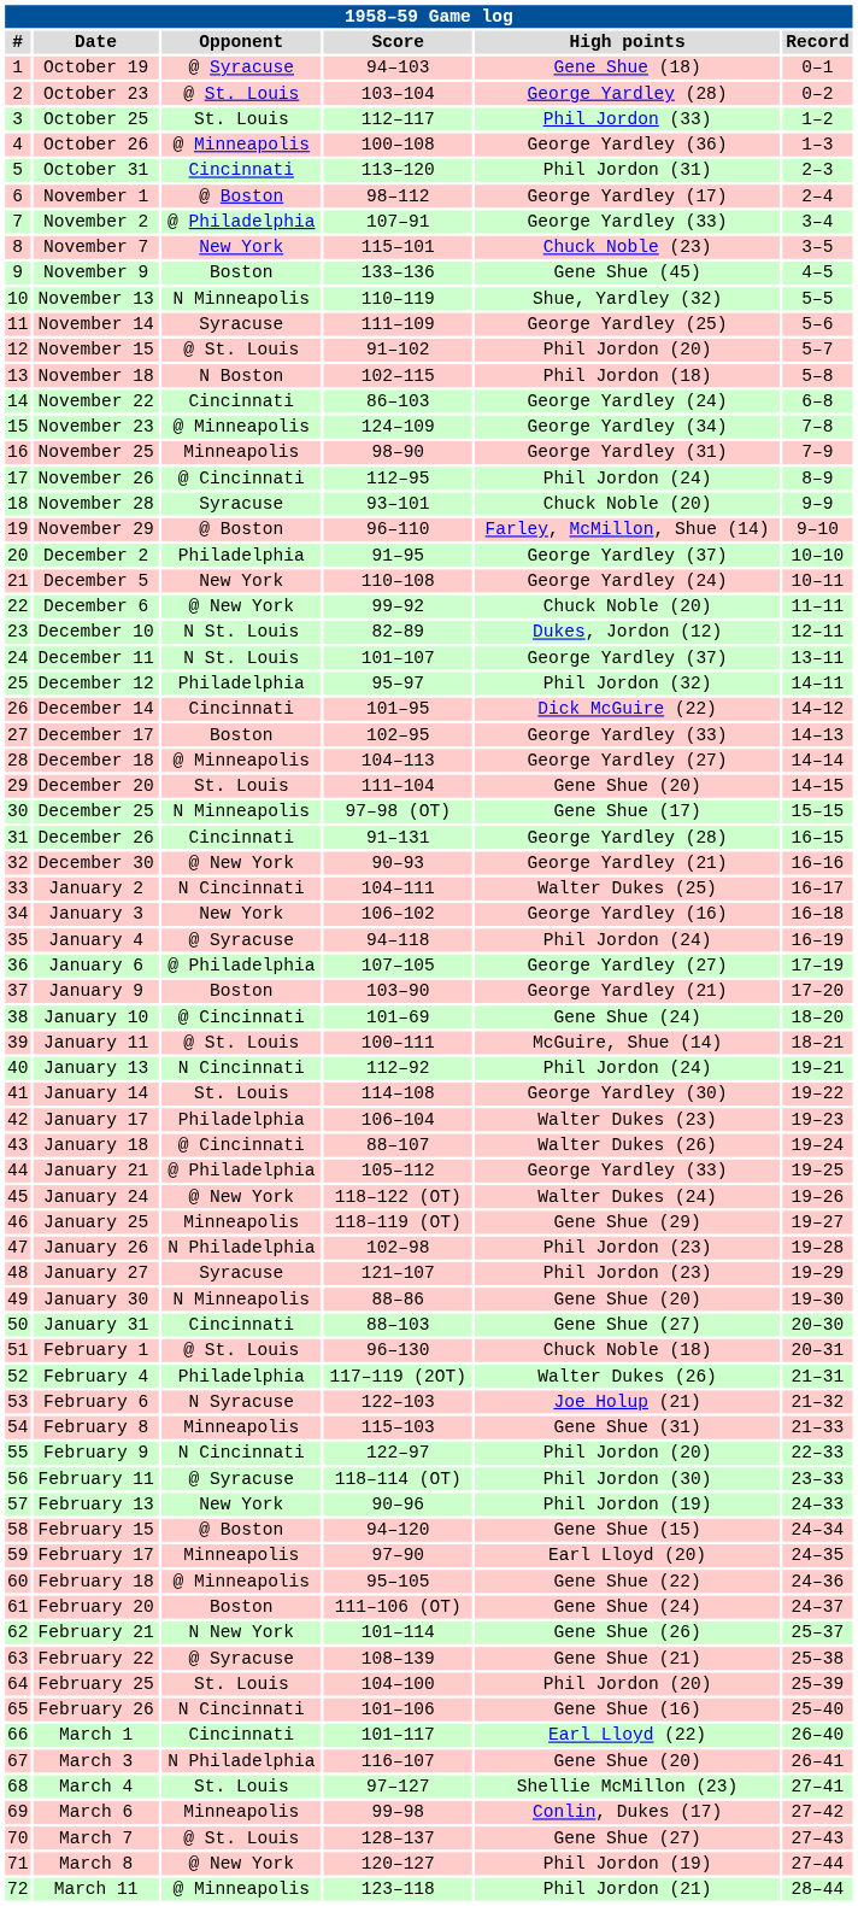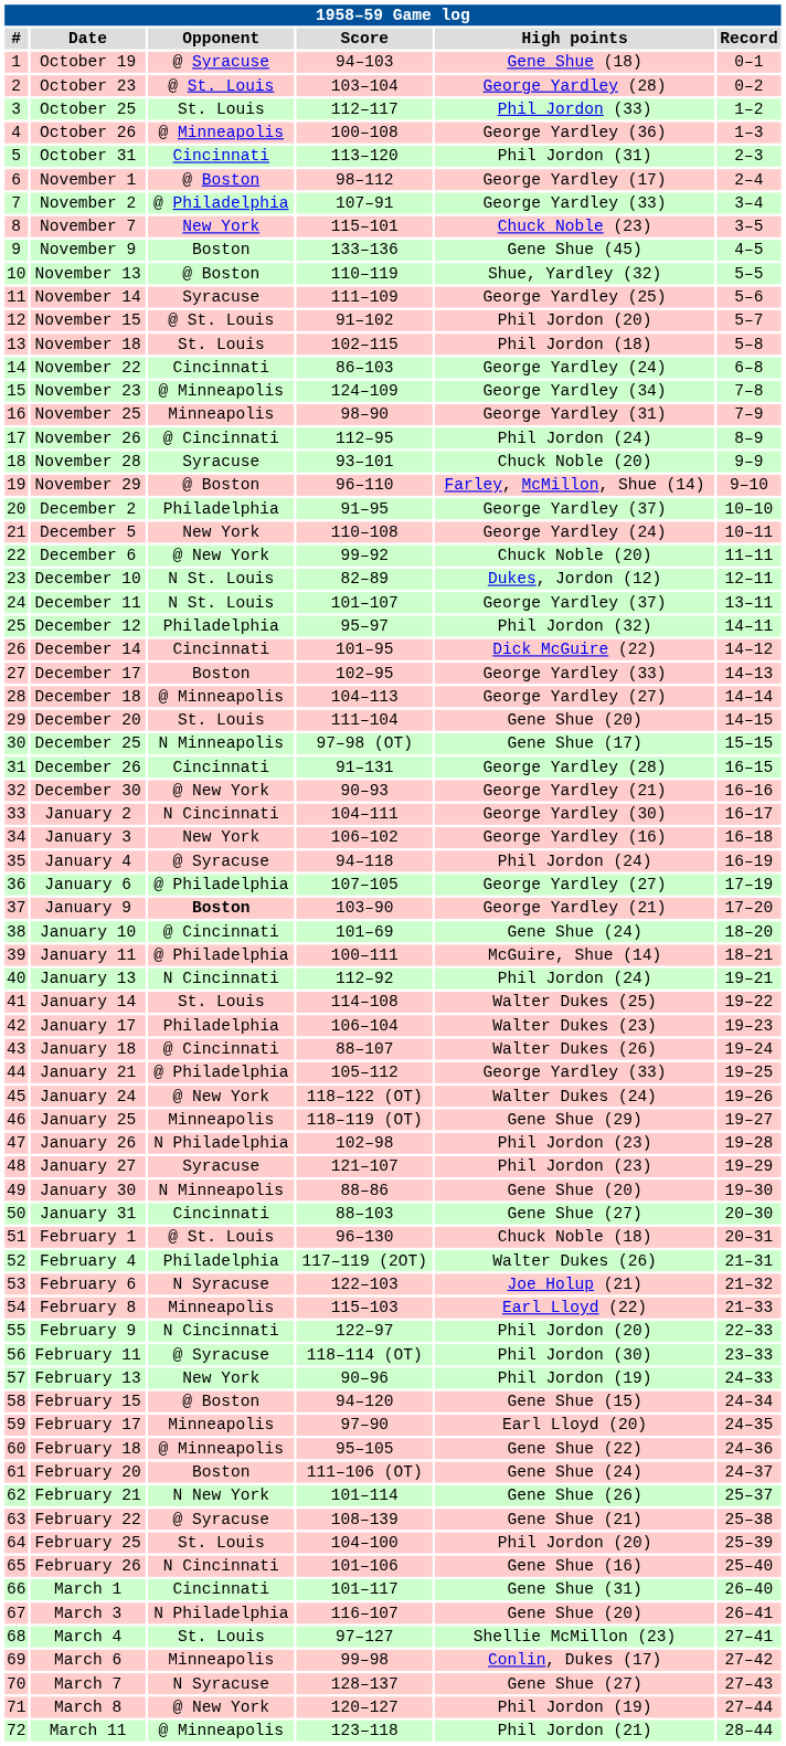 <table class="toccolours collapsible" width=50% style="clear:both; margin:1.5em auto; text-align:center">
 <tr>
 <th colspan=11 style="background:#00519a; color:white;">1958–59 Game log</th>
 </tr>
 <tr align="center" bgcolor="#dddddd">
 <td><strong>#</strong></td>
 <td><strong>Date</strong></td>
 <td><strong>Opponent</strong></td>
 <td><strong>Score</strong></td>
 <td><strong>High points</strong></td>
 <td><strong>Record</strong></td>
 </tr>
 <tr align="center" bgcolor="ffcccc">
 <td>1</td>
 <td>October 19</td>
 <td>@ <a href='#'>Syracuse</a></td>
 <td>94–103</td>
 <td><a href='#'>Gene Shue</a> (18)</td>
 <td>0–1</td>
 </tr>
 <tr align="center" bgcolor="ffcccc">
 <td>2</td>
 <td>October 23</td>
 <td>@ <a href='#'>St. Louis</a></td>
 <td>103–104</td>
 <td><a href='#'>George Yardley</a> (28)</td>
 <td>0–2</td>
 </tr>
 <tr align="center" bgcolor="ccffcc">
 <td>3</td>
 <td>October 25</td>
 <td>St. Louis</td>
 <td>112–117</td>
 <td><a href='#'>Phil Jordon</a> (33)</td>
 <td>1–2</td>
 </tr>
 <tr align="center" bgcolor="ffcccc">
 <td>4</td>
 <td>October 26</td>
 <td>@ <a href='#'>Minneapolis</a></td>
 <td>100–108</td>
 <td>George Yardley (36)</td>
 <td>1–3</td>
 </tr>
 <tr align="center" bgcolor="ccffcc">
 <td>5</td>
 <td>October 31</td>
 <td><a href='#'>Cincinnati</a></td>
 <td>113–120</td>
 <td>Phil Jordon (31)</td>
 <td>2–3</td>
 </tr>
 <tr align="center" bgcolor="ffcccc">
 <td>6</td>
 <td>November 1</td>
 <td>@ <a href='#'>Boston</a></td>
 <td>98–112</td>
 <td>George Yardley (17)</td>
 <td>2–4</td>
 </tr>
 <tr align="center" bgcolor="ccffcc">
 <td>7</td>
 <td>November 2</td>
 <td>@ <a href='#'>Philadelphia</a></td>
 <td>107–91</td>
 <td>George Yardley (33)</td>
 <td>3–4</td>
 </tr>
 <tr align="center" bgcolor="ffcccc">
 <td>8</td>
 <td>November 7</td>
 <td><a href='#'>New York</a></td>
 <td>115–101</td>
 <td><a href='#'>Chuck Noble</a> (23)</td>
 <td>3–5</td>
 </tr>
 <tr align="center" bgcolor="ccffcc">
 <td>9</td>
 <td>November 9</td>
 <td>Boston</td>
 <td>133–136</td>
 <td>Gene Shue (45)</td>
 <td>4–5</td>
 </tr>
 <tr align="center" bgcolor="ccffcc">
 <td>10</td>
 <td>November 13</td>
-<td>N Minneapolis</td>
+<td>@ Boston</td>
 <td>110–119</td>
 <td>Shue, Yardley (32)</td>
 <td>5–5</td>
 </tr>
 <tr align="center" bgcolor="ffcccc">
 <td>11</td>
 <td>November 14</td>
 <td>Syracuse</td>
 <td>111–109</td>
 <td>George Yardley (25)</td>
 <td>5–6</td>
 </tr>
 <tr align="center" bgcolor="ffcccc">
 <td>12</td>
 <td>November 15</td>
 <td>@ St. Louis</td>
 <td>91–102</td>
 <td>Phil Jordon (20)</td>
 <td>5–7</td>
 </tr>
 <tr align="center" bgcolor="ffcccc">
 <td>13</td>
 <td>November 18</td>
-<td>N Boston</td>
+<td>St. Louis</td>
 <td>102–115</td>
 <td>Phil Jordon (18)</td>
 <td>5–8</td>
 </tr>
 <tr align="center" bgcolor="ccffcc">
 <td>14</td>
 <td>November 22</td>
 <td>Cincinnati</td>
 <td>86–103</td>
 <td>George Yardley (24)</td>
 <td>6–8</td>
 </tr>
 <tr align="center" bgcolor="ccffcc">
 <td>15</td>
 <td>November 23</td>
 <td>@ Minneapolis</td>
 <td>124–109</td>
 <td>George Yardley (34)</td>
 <td>7–8</td>
 </tr>
 <tr align="center" bgcolor="ffcccc">
 <td>16</td>
 <td>November 25</td>
 <td>Minneapolis</td>
 <td>98–90</td>
 <td>George Yardley (31)</td>
 <td>7–9</td>
 </tr>
 <tr align="center" bgcolor="ccffcc">
 <td>17</td>
 <td>November 26</td>
 <td>@ Cincinnati</td>
 <td>112–95</td>
 <td>Phil Jordon (24)</td>
 <td>8–9</td>
 </tr>
 <tr align="center" bgcolor="ccffcc">
 <td>18</td>
 <td>November 28</td>
 <td>Syracuse</td>
 <td>93–101</td>
 <td>Chuck Noble (20)</td>
 <td>9–9</td>
 </tr>
 <tr align="center" bgcolor="ffcccc">
 <td>19</td>
 <td>November 29</td>
 <td>@ Boston</td>
 <td>96–110</td>
 <td><a href='#'>Farley</a>, <a href='#'>McMillon</a>, Shue (14)</td>
 <td>9–10</td>
 </tr>
 <tr align="center" bgcolor="ccffcc">
 <td>20</td>
 <td>December 2</td>
 <td>Philadelphia</td>
 <td>91–95</td>
 <td>George Yardley (37)</td>
 <td>10–10</td>
 </tr>
 <tr align="center" bgcolor="ffcccc">
 <td>21</td>
 <td>December 5</td>
 <td>New York</td>
 <td>110–108</td>
 <td>George Yardley (24)</td>
 <td>10–11</td>
 </tr>
 <tr align="center" bgcolor="ccffcc">
 <td>22</td>
 <td>December 6</td>
 <td>@ New York</td>
 <td>99–92</td>
 <td>Chuck Noble (20)</td>
 <td>11–11</td>
 </tr>
 <tr align="center" bgcolor="ccffcc">
 <td>23</td>
 <td>December 10</td>
 <td>N St. Louis</td>
 <td>82–89</td>
 <td><a href='#'>Dukes</a>, Jordon (12)</td>
 <td>12–11</td>
 </tr>
 <tr align="center" bgcolor="ccffcc">
 <td>24</td>
 <td>December 11</td>
 <td>N St. Louis</td>
 <td>101–107</td>
 <td>George Yardley (37)</td>
 <td>13–11</td>
 </tr>
 <tr align="center" bgcolor="ccffcc">
 <td>25</td>
 <td>December 12</td>
 <td>Philadelphia</td>
 <td>95–97</td>
 <td>Phil Jordon (32)</td>
 <td>14–11</td>
 </tr>
 <tr align="center" bgcolor="ffcccc">
 <td>26</td>
 <td>December 14</td>
 <td>Cincinnati</td>
 <td>101–95</td>
 <td><a href='#'>Dick McGuire</a> (22)</td>
 <td>14–12</td>
 </tr>
 <tr align="center" bgcolor="ffcccc">
 <td>27</td>
 <td>December 17</td>
 <td>Boston</td>
 <td>102–95</td>
 <td>George Yardley (33)</td>
 <td>14–13</td>
 </tr>
 <tr align="center" bgcolor="ffcccc">
 <td>28</td>
 <td>December 18</td>
 <td>@ Minneapolis</td>
 <td>104–113</td>
 <td>George Yardley (27)</td>
 <td>14–14</td>
 </tr>
 <tr align="center" bgcolor="ffcccc">
 <td>29</td>
 <td>December 20</td>
 <td>St. Louis</td>
 <td>111–104</td>
 <td>Gene Shue (20)</td>
 <td>14–15</td>
 </tr>
 <tr align="center" bgcolor="ccffcc">
 <td>30</td>
 <td>December 25</td>
 <td>N Minneapolis</td>
 <td>97–98 (OT)</td>
 <td>Gene Shue (17)</td>
 <td>15–15</td>
 </tr>
 <tr align="center" bgcolor="ccffcc">
 <td>31</td>
 <td>December 26</td>
 <td>Cincinnati</td>
 <td>91–131</td>
 <td>George Yardley (28)</td>
 <td>16–15</td>
 </tr>
 <tr align="center" bgcolor="ffcccc">
 <td>32</td>
 <td>December 30</td>
 <td>@ New York</td>
 <td>90–93</td>
 <td>George Yardley (21)</td>
 <td>16–16</td>
 </tr>
 <tr align="center" bgcolor="ffcccc">
 <td>33</td>
 <td>January 2</td>
 <td>N Cincinnati</td>
 <td>104–111</td>
-<td>Walter Dukes (25)</td>
+<td>George Yardley (30)</td>
 <td>16–17</td>
 </tr>
 <tr align="center" bgcolor="ffcccc">
 <td>34</td>
 <td>January 3</td>
 <td>New York</td>
 <td>106–102</td>
 <td>George Yardley (16)</td>
 <td>16–18</td>
 </tr>
 <tr align="center" bgcolor="ffcccc">
 <td>35</td>
 <td>January 4</td>
 <td>@ Syracuse</td>
 <td>94–118</td>
 <td>Phil Jordon (24)</td>
 <td>16–19</td>
 </tr>
 <tr align="center" bgcolor="ccffcc">
 <td>36</td>
 <td>January 6</td>
 <td>@ Philadelphia</td>
 <td>107–105</td>
 <td>George Yardley (27)</td>
 <td>17–19</td>
 </tr>
 <tr align="center" bgcolor="ffcccc">
 <td>37</td>
 <td>January 9</td>
-<td>Boston</td>
+<td><strong>Boston</strong></td>
 <td>103–90</td>
 <td>George Yardley (21)</td>
 <td>17–20</td>
 </tr>
 <tr align="center" bgcolor="ccffcc">
 <td>38</td>
 <td>January 10</td>
 <td>@ Cincinnati</td>
 <td>101–69</td>
 <td>Gene Shue (24)</td>
 <td>18–20</td>
 </tr>
 <tr align="center" bgcolor="ffcccc">
 <td>39</td>
 <td>January 11</td>
-<td>@ St. Louis</td>
+<td>@ Philadelphia</td>
 <td>100–111</td>
 <td>McGuire, Shue (14)</td>
 <td>18–21</td>
 </tr>
 <tr align="center" bgcolor="ccffcc">
 <td>40</td>
 <td>January 13</td>
 <td>N Cincinnati</td>
 <td>112–92</td>
 <td>Phil Jordon (24)</td>
 <td>19–21</td>
 </tr>
 <tr align="center" bgcolor="ffcccc">
 <td>41</td>
 <td>January 14</td>
 <td>St. Louis</td>
 <td>114–108</td>
-<td>George Yardley (30)</td>
+<td>Walter Dukes (25)</td>
 <td>19–22</td>
 </tr>
 <tr align="center" bgcolor="ffcccc">
 <td>42</td>
 <td>January 17</td>
 <td>Philadelphia</td>
 <td>106–104</td>
 <td>Walter Dukes (23)</td>
 <td>19–23</td>
 </tr>
 <tr align="center" bgcolor="ffcccc">
 <td>43</td>
 <td>January 18</td>
 <td>@ Cincinnati</td>
 <td>88–107</td>
 <td>Walter Dukes (26)</td>
 <td>19–24</td>
 </tr>
 <tr align="center" bgcolor="ffcccc">
 <td>44</td>
 <td>January 21</td>
 <td>@ Philadelphia</td>
 <td>105–112</td>
 <td>George Yardley (33)</td>
 <td>19–25</td>
 </tr>
 <tr align="center" bgcolor="ffcccc">
 <td>45</td>
 <td>January 24</td>
 <td>@ New York</td>
 <td>118–122 (OT)</td>
 <td>Walter Dukes (24)</td>
 <td>19–26</td>
 </tr>
 <tr align="center" bgcolor="ffcccc">
 <td>46</td>
 <td>January 25</td>
 <td>Minneapolis</td>
 <td>118–119 (OT)</td>
 <td>Gene Shue (29)</td>
 <td>19–27</td>
 </tr>
 <tr align="center" bgcolor="ffcccc">
 <td>47</td>
 <td>January 26</td>
 <td>N Philadelphia</td>
 <td>102–98</td>
 <td>Phil Jordon (23)</td>
 <td>19–28</td>
 </tr>
 <tr align="center" bgcolor="ffcccc">
 <td>48</td>
 <td>January 27</td>
 <td>Syracuse</td>
 <td>121–107</td>
 <td>Phil Jordon (23)</td>
 <td>19–29</td>
 </tr>
 <tr align="center" bgcolor="ffcccc">
 <td>49</td>
 <td>January 30</td>
 <td>N Minneapolis</td>
 <td>88–86</td>
 <td>Gene Shue (20)</td>
 <td>19–30</td>
 </tr>
 <tr align="center" bgcolor="ccffcc">
 <td>50</td>
 <td>January 31</td>
 <td>Cincinnati</td>
 <td>88–103</td>
 <td>Gene Shue (27)</td>
 <td>20–30</td>
 </tr>
 <tr align="center" bgcolor="ffcccc">
 <td>51</td>
 <td>February 1</td>
 <td>@ St. Louis</td>
 <td>96–130</td>
 <td>Chuck Noble (18)</td>
 <td>20–31</td>
 </tr>
 <tr align="center" bgcolor="ccffcc">
 <td>52</td>
 <td>February 4</td>
 <td>Philadelphia</td>
 <td>117–119 (2OT)</td>
 <td>Walter Dukes (26)</td>
 <td>21–31</td>
 </tr>
 <tr align="center" bgcolor="ffcccc">
 <td>53</td>
 <td>February 6</td>
 <td>N Syracuse</td>
 <td>122–103</td>
 <td><a href='#'>Joe Holup</a> (21)</td>
 <td>21–32</td>
 </tr>
 <tr align="center" bgcolor="ffcccc">
 <td>54</td>
 <td>February 8</td>
 <td>Minneapolis</td>
 <td>115–103</td>
-<td>Gene Shue (31)</td>
+<td><a href='#'>Earl Lloyd</a> (22)</td>
 <td>21–33</td>
 </tr>
 <tr align="center" bgcolor="ccffcc">
 <td>55</td>
 <td>February 9</td>
 <td>N Cincinnati</td>
 <td>122–97</td>
 <td>Phil Jordon (20)</td>
 <td>22–33</td>
 </tr>
 <tr align="center" bgcolor="ccffcc">
 <td>56</td>
 <td>February 11</td>
 <td>@ Syracuse</td>
 <td>118–114 (OT)</td>
 <td>Phil Jordon (30)</td>
 <td>23–33</td>
 </tr>
 <tr align="center" bgcolor="ccffcc">
 <td>57</td>
 <td>February 13</td>
 <td>New York</td>
 <td>90–96</td>
 <td>Phil Jordon (19)</td>
 <td>24–33</td>
 </tr>
 <tr align="center" bgcolor="ffcccc">
 <td>58</td>
 <td>February 15</td>
 <td>@ Boston</td>
 <td>94–120</td>
 <td>Gene Shue (15)</td>
 <td>24–34</td>
 </tr>
 <tr align="center" bgcolor="ffcccc">
 <td>59</td>
 <td>February 17</td>
 <td>Minneapolis</td>
 <td>97–90</td>
 <td>Earl Lloyd (20)</td>
 <td>24–35</td>
 </tr>
 <tr align="center" bgcolor="ffcccc">
 <td>60</td>
 <td>February 18</td>
 <td>@ Minneapolis</td>
 <td>95–105</td>
 <td>Gene Shue (22)</td>
 <td>24–36</td>
 </tr>
 <tr align="center" bgcolor="ffcccc">
 <td>61</td>
 <td>February 20</td>
 <td>Boston</td>
 <td>111–106 (OT)</td>
 <td>Gene Shue (24)</td>
 <td>24–37</td>
 </tr>
 <tr align="center" bgcolor="ccffcc">
 <td>62</td>
 <td>February 21</td>
 <td>N New York</td>
 <td>101–114</td>
 <td>Gene Shue (26)</td>
 <td>25–37</td>
 </tr>
 <tr align="center" bgcolor="ffcccc">
 <td>63</td>
 <td>February 22</td>
 <td>@ Syracuse</td>
 <td>108–139</td>
 <td>Gene Shue (21)</td>
 <td>25–38</td>
 </tr>
 <tr align="center" bgcolor="ffcccc">
 <td>64</td>
 <td>February 25</td>
 <td>St. Louis</td>
 <td>104–100</td>
 <td>Phil Jordon (20)</td>
 <td>25–39</td>
 </tr>
 <tr align="center" bgcolor="ffcccc">
 <td>65</td>
 <td>February 26</td>
 <td>N Cincinnati</td>
 <td>101–106</td>
 <td>Gene Shue (16)</td>
 <td>25–40</td>
 </tr>
 <tr align="center" bgcolor="ccffcc">
 <td>66</td>
 <td>March 1</td>
 <td>Cincinnati</td>
 <td>101–117</td>
-<td><a href='#'>Earl Lloyd</a> (22)</td>
+<td>Gene Shue (31)</td>
 <td>26–40</td>
 </tr>
 <tr align="center" bgcolor="ffcccc">
 <td>67</td>
 <td>March 3</td>
 <td>N Philadelphia</td>
 <td>116–107</td>
 <td>Gene Shue (20)</td>
 <td>26–41</td>
 </tr>
 <tr align="center" bgcolor="ccffcc">
 <td>68</td>
 <td>March 4</td>
 <td>St. Louis</td>
 <td>97–127</td>
 <td>Shellie McMillon (23)</td>
 <td>27–41</td>
 </tr>
 <tr align="center" bgcolor="ffcccc">
 <td>69</td>
 <td>March 6</td>
 <td>Minneapolis</td>
 <td>99–98</td>
 <td><a href='#'>Conlin</a>, Dukes (17)</td>
 <td>27–42</td>
 </tr>
 <tr align="center" bgcolor="ffcccc">
 <td>70</td>
 <td>March 7</td>
-<td>@ St. Louis</td>
+<td>N Syracuse</td>
 <td>128–137</td>
 <td>Gene Shue (27)</td>
 <td>27–43</td>
 </tr>
 <tr align="center" bgcolor="ffcccc">
 <td>71</td>
 <td>March 8</td>
 <td>@ New York</td>
 <td>120–127</td>
 <td>Phil Jordon (19)</td>
 <td>27–44</td>
 </tr>
 <tr align="center" bgcolor="ccffcc">
 <td>72</td>
 <td>March 11</td>
 <td>@ Minneapolis</td>
 <td>123–118</td>
 <td>Phil Jordon (21)</td>
 <td>28–44</td>
 </tr>
 </table>
